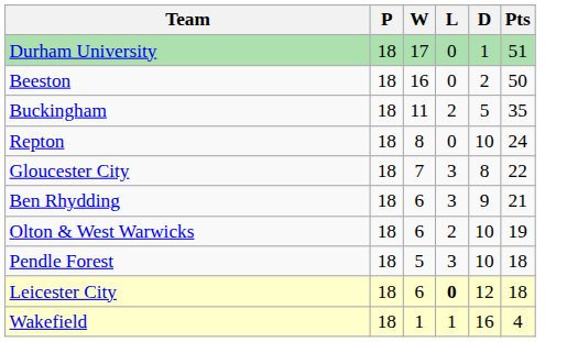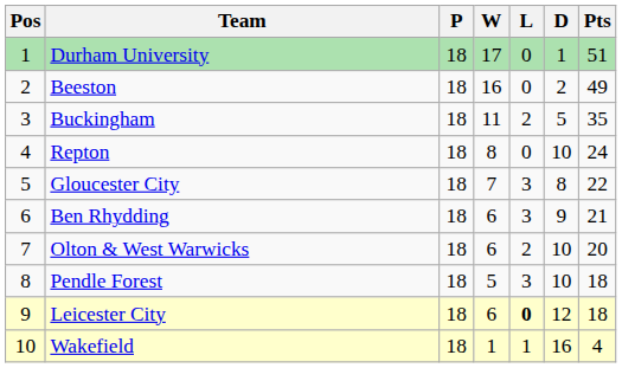 <table class="wikitable" style="font-size: 100%">
 <tr>
+<th width=20>Pos</th>
 <th width=300>Team</th>
 <th width=20>P</th>
 <th width=20>W</th>
 <th width=20>L</th>
 <th width=20>D</th>
 <th width=20>Pts</th>
 </tr>
 <tr align=center style="background:#ACE1AF;">
+<td>1</td>
 <td align="left"><a href='#'>Durham University</a></td>
 <td>18</td>
 <td>17</td>
 <td>0</td>
 <td>1</td>
 <td>51</td>
 </tr>
 <tr align=center>
+<td>2</td>
 <td align="left"><a href='#'>Beeston</a></td>
 <td>18</td>
 <td>16</td>
 <td>0</td>
 <td>2</td>
-<td>50</td>
+<td>49</td>
 </tr>
 <tr align=center>
+<td>3</td>
 <td align="left"><a href='#'>Buckingham</a></td>
 <td>18</td>
 <td>11</td>
 <td>2</td>
 <td>5</td>
 <td>35</td>
 </tr>
 <tr align=center>
+<td>4</td>
 <td align="left"><a href='#'>Repton</a></td>
 <td>18</td>
 <td>8</td>
 <td>0</td>
 <td>10</td>
 <td>24</td>
 </tr>
 <tr align=center>
+<td>5</td>
 <td align="left"><a href='#'>Gloucester City</a></td>
 <td>18</td>
 <td>7</td>
 <td>3</td>
 <td>8</td>
 <td>22</td>
 </tr>
 <tr align=center>
+<td>6</td>
 <td align="left"><a href='#'>Ben Rhydding</a></td>
 <td>18</td>
 <td>6</td>
 <td>3</td>
 <td>9</td>
 <td>21</td>
 </tr>
 <tr align=center>
+<td>7</td>
 <td align="left"><a href='#'>Olton & West Warwicks</a></td>
 <td>18</td>
 <td>6</td>
 <td>2</td>
 <td>10</td>
-<td>19</td>
+<td>20</td>
 </tr>
 <tr align=center>
+<td>8</td>
 <td align="left"><a href='#'>Pendle Forest</a></td>
 <td>18</td>
 <td>5</td>
 <td>3</td>
 <td>10</td>
 <td>18</td>
 </tr>
 <tr align=center style="background: #ffffcc;">
+<td>9</td>
 <td align="left"><a href='#'>Leicester City</a></td>
 <td>18</td>
 <td>6</td>
 <td><strong>0</strong></td>
 <td>12</td>
 <td>18</td>
 </tr>
 <tr align=center style="background: #ffffcc;">
+<td>10</td>
 <td align="left"><a href='#'>Wakefield</a></td>
 <td>18</td>
 <td>1</td>
 <td>1</td>
 <td>16</td>
 <td>4</td>
 </tr>
 </table>
